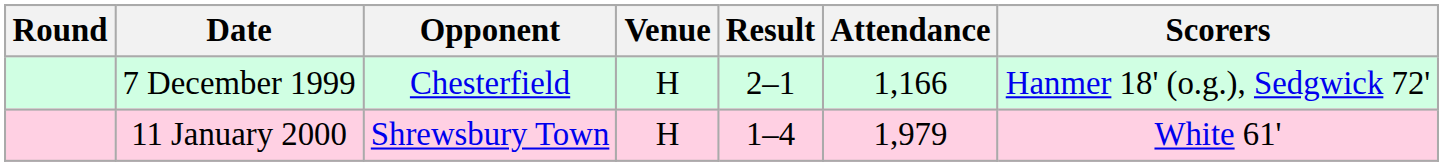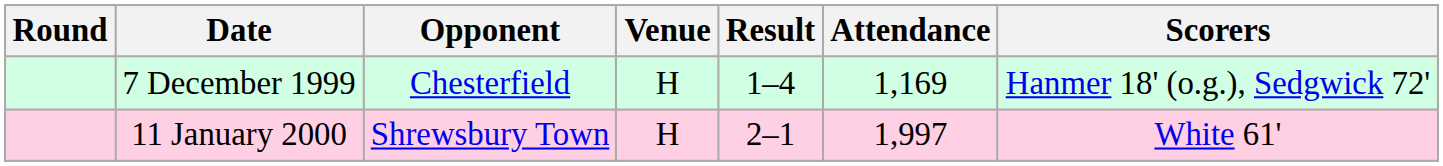 <table class= "wikitable sortable" style="text-align:center">
 <tr>
 <th>Round</th>
 <th>Date</th>
 <th>Opponent</th>
 <th>Venue</th>
 <th>Result</th>
 <th>Attendance</th>
 <th>Scorers</th>
 </tr>
 <tr style="background: #d0ffe3;">
 <td></td>
 <td>7 December 1999</td>
 <td><a href='#'>Chesterfield</a></td>
 <td>H</td>
-<td>2–1</td>
-<td>1,166</td>
+<td>1–4</td>
+<td>1,169</td>
 <td><a href='#'>Hanmer</a> 18' (o.g.), <a href='#'>Sedgwick</a> 72'</td>
 </tr>
 <tr style="background: #ffd0e3;">
 <td></td>
 <td>11 January 2000</td>
 <td><a href='#'>Shrewsbury Town</a></td>
 <td>H</td>
-<td>1–4</td>
-<td>1,979</td>
+<td>2–1</td>
+<td>1,997</td>
 <td><a href='#'>White</a> 61'</td>
 </tr>
 </table>
